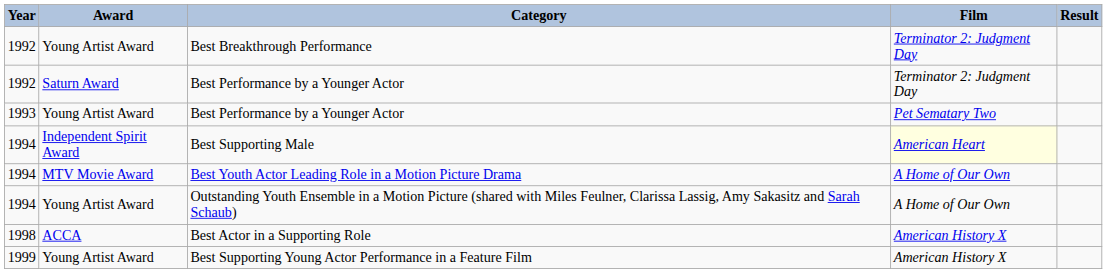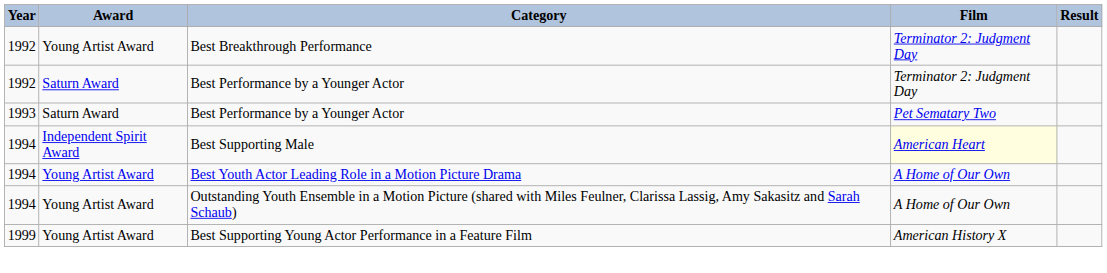 <table class="wikitable sortable">
 <tr>
 <th style="background:#b0c4de;">Year</th>
 <th style="background:#b0c4de;">Award</th>
 <th style="background:#b0c4de;">Category</th>
 <th style="background:#b0c4de;">Film</th>
 <th style="background:#b0c4de;">Result</th>
 </tr>
 <tr>
 <td>1992</td>
 <td>Young Artist Award</td>
 <td>Best Breakthrough Performance</td>
 <td><em><a href='#'>Terminator 2: Judgment Day</a></em></td>
 <td></td>
 </tr>
 <tr>
 <td>1992</td>
 <td><a href='#'>Saturn Award</a></td>
 <td>Best Performance by a Younger Actor</td>
 <td><em>Terminator 2: Judgment Day</em></td>
 <td></td>
 </tr>
 <tr>
 <td>1993</td>
-<td>Young Artist Award</td>
+<td>Saturn Award</td>
 <td>Best Performance by a Younger Actor</td>
 <td><em><a href='#'>Pet Sematary Two</a></em></td>
 <td></td>
 </tr>
 <tr>
 <td>1994</td>
 <td><a href='#'>Independent Spirit Award</a></td>
 <td>Best Supporting Male</td>
 <td style="background: lightyellow;"><em><a href='#'>American Heart</a></em></td>
 <td></td>
 </tr>
 <tr>
 <td>1994</td>
-<td><a href='#'>MTV Movie Award</a></td>
+<td><a href='#'>Young Artist Award</a></td>
 <td><a href='#'>Best Youth Actor Leading Role in a Motion Picture Drama</a></td>
 <td><em><a href='#'>A Home of Our Own</a></em></td>
 <td></td>
 </tr>
 <tr>
 <td>1994</td>
 <td>Young Artist Award</td>
 <td>Outstanding Youth Ensemble in a Motion Picture (shared with Miles Feulner, Clarissa Lassig, Amy Sakasitz and <a href='#'>Sarah Schaub</a>)</td>
 <td><em>A Home of Our Own</em></td>
 <td></td>
 </tr>
 <tr>
-<td>1998</td>
-<td><a href='#'>ACCA</a></td>
-<td>Best Actor in a Supporting Role</td>
-<td><em><a href='#'>American History X</a></em></td>
-<td></td>
-</tr>
-<tr>
 <td>1999</td>
 <td>Young Artist Award</td>
 <td>Best Supporting Young Actor Performance in a Feature Film</td>
 <td><em>American History X</em></td>
 <td></td>
 </tr>
 </table>
